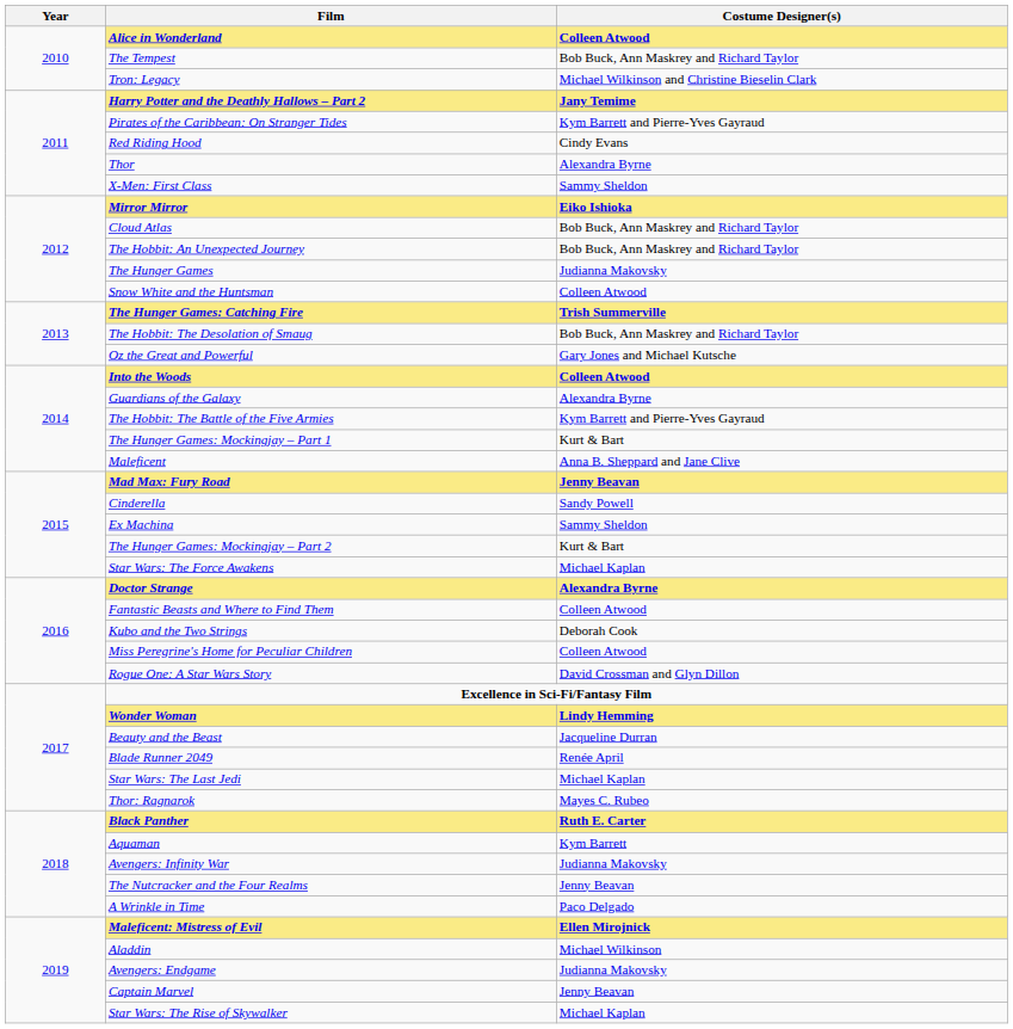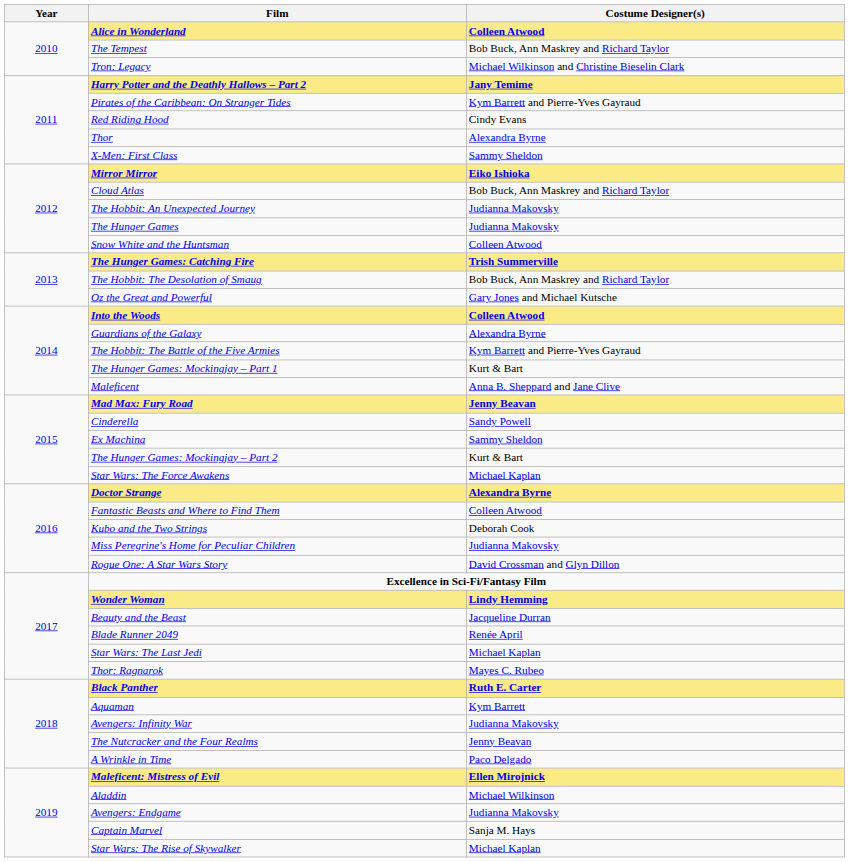 <table class="wikitable" width="95%" cellpadding="5">
 <tr>
 <th width="10%">Year</th>
 <th width="45%">Film</th>
 <th width="45%">Costume Designer(s)</th>
 </tr>
 <tr>
 <td rowspan="3" style="text-align:center;"><a href='#'>2010</a></td>
 <td style="background:#FAEB86;"><strong><em><a href='#'>Alice in Wonderland</a></em></strong></td>
 <td style="background:#FAEB86;"><strong><a href='#'>Colleen Atwood</a></strong></td>
 </tr>
 <tr>
 <td><em><a href='#'>The Tempest</a></em></td>
 <td>Bob Buck, Ann Maskrey and <a href='#'>Richard Taylor</a></td>
 </tr>
 <tr>
 <td><em><a href='#'>Tron: Legacy</a></em></td>
 <td><a href='#'>Michael Wilkinson</a> and <a href='#'>Christine Bieselin Clark</a></td>
 </tr>
 <tr>
 <td rowspan="5" style="text-align:center;"><a href='#'>2011</a></td>
 <td style="background:#FAEB86;"><strong><em><a href='#'>Harry Potter and the Deathly Hallows – Part 2</a></em></strong></td>
 <td style="background:#FAEB86;"><strong><a href='#'>Jany Temime</a></strong></td>
 </tr>
 <tr>
 <td><em><a href='#'>Pirates of the Caribbean: On Stranger Tides</a></em></td>
 <td><a href='#'>Kym Barrett</a> and Pierre-Yves Gayraud</td>
 </tr>
 <tr>
 <td><em><a href='#'>Red Riding Hood</a></em></td>
 <td>Cindy Evans</td>
 </tr>
 <tr>
 <td><em><a href='#'>Thor</a></em></td>
 <td><a href='#'>Alexandra Byrne</a></td>
 </tr>
 <tr>
 <td><em><a href='#'>X-Men: First Class</a></em></td>
 <td><a href='#'>Sammy Sheldon</a></td>
 </tr>
 <tr>
 <td rowspan="5" style="text-align:center;"><a href='#'>2012</a></td>
 <td style="background:#FAEB86;"><strong><em><a href='#'>Mirror Mirror</a></em></strong></td>
 <td style="background:#FAEB86;"><strong><a href='#'>Eiko Ishioka</a></strong></td>
 </tr>
 <tr>
 <td><em><a href='#'>Cloud Atlas</a></em></td>
 <td>Bob Buck, Ann Maskrey and <a href='#'>Richard Taylor</a></td>
 </tr>
 <tr>
 <td><em><a href='#'>The Hobbit: An Unexpected Journey</a></em></td>
-<td>Bob Buck, Ann Maskrey and <a href='#'>Richard Taylor</a></td>
+<td><a href='#'>Judianna Makovsky</a></td>
 </tr>
 <tr>
 <td><em><a href='#'>The Hunger Games</a></em></td>
 <td><a href='#'>Judianna Makovsky</a></td>
 </tr>
 <tr>
 <td><em><a href='#'>Snow White and the Huntsman</a></em></td>
 <td><a href='#'>Colleen Atwood</a></td>
 </tr>
 <tr>
 <td rowspan="3" style="text-align:center;"><a href='#'>2013</a><br></td>
 <td style="background:#FAEB86;"><strong><em><a href='#'>The Hunger Games: Catching Fire</a></em></strong></td>
 <td style="background:#FAEB86;"><strong><a href='#'>Trish Summerville</a></strong></td>
 </tr>
 <tr>
 <td><em><a href='#'>The Hobbit: The Desolation of Smaug</a></em></td>
 <td>Bob Buck, Ann Maskrey and <a href='#'>Richard Taylor</a></td>
 </tr>
 <tr>
 <td><em><a href='#'>Oz the Great and Powerful</a></em></td>
 <td><a href='#'>Gary Jones</a> and Michael Kutsche</td>
 </tr>
 <tr>
 <td rowspan="5" style="text-align:center;"><a href='#'>2014</a><br></td>
 <td style="background:#FAEB86;"><strong><em><a href='#'>Into the Woods</a></em></strong></td>
 <td style="background:#FAEB86;"><strong><a href='#'>Colleen Atwood</a></strong></td>
 </tr>
 <tr>
 <td><em><a href='#'>Guardians of the Galaxy</a></em></td>
 <td><a href='#'>Alexandra Byrne</a></td>
 </tr>
 <tr>
 <td><em><a href='#'>The Hobbit: The Battle of the Five Armies</a></em></td>
 <td><a href='#'>Kym Barrett</a> and Pierre-Yves Gayraud</td>
 </tr>
 <tr>
 <td><em><a href='#'>The Hunger Games: Mockingjay – Part 1</a></em></td>
 <td>Kurt & Bart</td>
 </tr>
 <tr>
 <td><em><a href='#'>Maleficent</a></em></td>
 <td><a href='#'>Anna B. Sheppard</a> and <a href='#'>Jane Clive</a></td>
 </tr>
 <tr>
 <td rowspan="5" style="text-align:center;"><a href='#'>2015</a><br></td>
 <td style="background:#FAEB86;"><strong><em><a href='#'>Mad Max: Fury Road</a></em></strong></td>
 <td style="background:#FAEB86;"><strong><a href='#'>Jenny Beavan</a></strong></td>
 </tr>
 <tr>
 <td><em><a href='#'>Cinderella</a></em></td>
 <td><a href='#'>Sandy Powell</a></td>
 </tr>
 <tr>
 <td><em><a href='#'>Ex Machina</a></em></td>
 <td><a href='#'>Sammy Sheldon</a></td>
 </tr>
 <tr>
 <td><em><a href='#'>The Hunger Games: Mockingjay – Part 2</a></em></td>
 <td>Kurt & Bart</td>
 </tr>
 <tr>
 <td><em><a href='#'>Star Wars: The Force Awakens</a></em></td>
 <td><a href='#'>Michael Kaplan</a></td>
 </tr>
 <tr>
 <td rowspan="5" style="text-align:center;"><a href='#'>2016</a><br></td>
 <td style="background:#FAEB86;"><strong><em><a href='#'>Doctor Strange</a></em></strong></td>
 <td style="background:#FAEB86;"><strong><a href='#'>Alexandra Byrne</a></strong></td>
 </tr>
 <tr>
 <td><em><a href='#'>Fantastic Beasts and Where to Find Them</a></em></td>
 <td><a href='#'>Colleen Atwood</a></td>
 </tr>
 <tr>
 <td><em><a href='#'>Kubo and the Two Strings</a></em></td>
 <td>Deborah Cook</td>
 </tr>
 <tr>
 <td><em><a href='#'>Miss Peregrine's Home for Peculiar Children</a></em></td>
-<td><a href='#'>Colleen Atwood</a></td>
+<td><a href='#'>Judianna Makovsky</a></td>
 </tr>
 <tr>
 <td><em><a href='#'>Rogue One: A Star Wars Story</a></em></td>
 <td><a href='#'>David Crossman</a> and <a href='#'>Glyn Dillon</a></td>
 </tr>
 <tr>
 <td rowspan="6" style="text-align:center;"><a href='#'>2017</a><br></td>
 <td colspan=2 align="center"><strong>Excellence in Sci-Fi/Fantasy Film</strong></td>
 </tr>
 <tr>
 <td style="background:#FAEB86;"><strong><em><a href='#'>Wonder Woman</a></em></strong></td>
 <td style="background:#FAEB86;"><strong><a href='#'>Lindy Hemming</a></strong></td>
 </tr>
 <tr>
 <td><em><a href='#'>Beauty and the Beast</a></em></td>
 <td><a href='#'>Jacqueline Durran</a></td>
 </tr>
 <tr>
 <td><em><a href='#'>Blade Runner 2049</a></em></td>
 <td><a href='#'>Renée April</a></td>
 </tr>
 <tr>
 <td><em><a href='#'>Star Wars: The Last Jedi</a></em></td>
 <td><a href='#'>Michael Kaplan</a></td>
 </tr>
 <tr>
 <td><em><a href='#'>Thor: Ragnarok</a></em></td>
 <td><a href='#'>Mayes C. Rubeo</a></td>
 </tr>
 <tr>
 <td rowspan="5" style="text-align:center;"><a href='#'>2018</a><br></td>
 <td style="background:#FAEB86;"><strong><em><a href='#'>Black Panther</a></em></strong></td>
 <td style="background:#FAEB86;"><strong><a href='#'>Ruth E. Carter</a></strong></td>
 </tr>
 <tr>
 <td><em><a href='#'>Aquaman</a></em></td>
 <td><a href='#'>Kym Barrett</a></td>
 </tr>
 <tr>
 <td><em><a href='#'>Avengers: Infinity War</a></em></td>
 <td><a href='#'>Judianna Makovsky</a></td>
 </tr>
 <tr>
 <td><em><a href='#'>The Nutcracker and the Four Realms</a></em></td>
 <td><a href='#'>Jenny Beavan</a></td>
 </tr>
 <tr>
 <td><em><a href='#'>A Wrinkle in Time</a></em></td>
 <td><a href='#'>Paco Delgado</a></td>
 </tr>
 <tr>
 <td rowspan="5" style="text-align:center;"><a href='#'>2019</a><br></td>
 <td style="background:#FAEB86;"><strong><em><a href='#'>Maleficent: Mistress of Evil</a></em></strong></td>
 <td style="background:#FAEB86;"><strong><a href='#'>Ellen Mirojnick</a></strong></td>
 </tr>
 <tr>
 <td><em><a href='#'>Aladdin</a></em></td>
 <td><a href='#'>Michael Wilkinson</a></td>
 </tr>
 <tr>
 <td><em><a href='#'>Avengers: Endgame</a></em></td>
 <td><a href='#'>Judianna Makovsky</a></td>
 </tr>
 <tr>
 <td><em><a href='#'>Captain Marvel</a></em></td>
-<td><a href='#'>Jenny Beavan</a></td>
+<td>Sanja M. Hays</td>
 </tr>
 <tr>
 <td><em><a href='#'>Star Wars: The Rise of Skywalker</a></em></td>
 <td><a href='#'>Michael Kaplan</a></td>
 </tr>
 </table>
